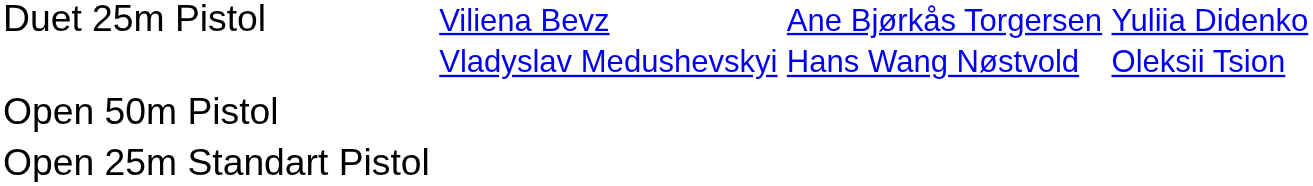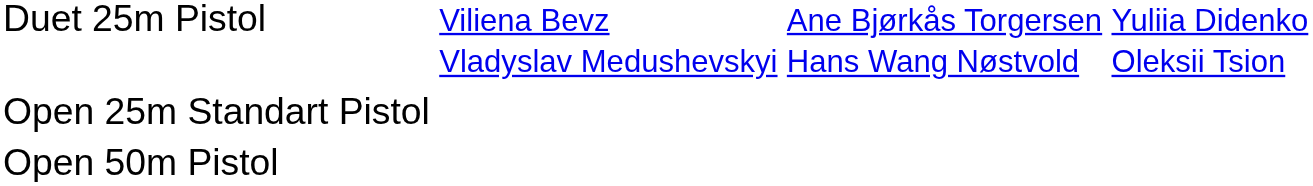 <table>
 <tr>
 <td>Duet 25m Pistol</td>
 <td><br><small><a href='#'>Viliena Bevz</a><br><a href='#'>Vladyslav Medushevskyi</a></small></td>
 <td><br><small><a href='#'>Ane Bjørkås Torgersen</a><br><a href='#'>Hans Wang Nøstvold</a></small></td>
 <td><br><small><a href='#'>Yuliia Didenko</a><br><a href='#'>Oleksii Tsion</a></small></td>
 </tr>
 <tr>
+<td>Open 25m Standart Pistol</td>
+<td></td>
+<td></td>
+<td></td>
+</tr>
+<tr>
 <td>Open 50m Pistol</td>
 <td></td>
 <td></td>
 <td></td>
 </tr>
-<tr>
-<td>Open 25m Standart Pistol</td>
-<td></td>
-<td></td>
-<td></td>
-</tr>
 </table>
